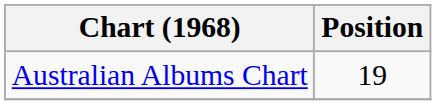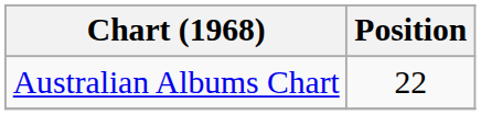 <table class="wikitable" style="text-align:center;">
 <tr>
 <th>Chart (1968)</th>
 <th>Position</th>
 </tr>
 <tr>
 <td align="left"><a href='#'>Australian Albums Chart</a></td>
-<td>19</td>
+<td>22</td>
 </tr>
 <tr>
 </tr>
 </table>
